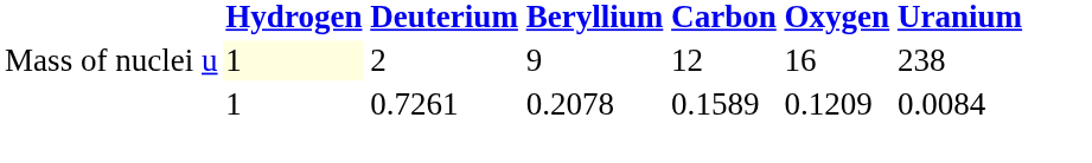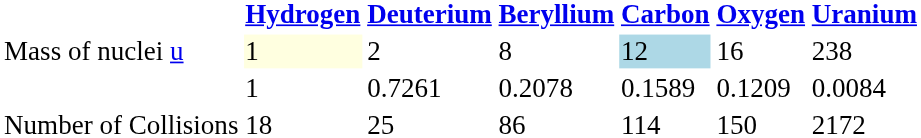 <table class="table">
 <tr>
 <th></th>
 <th><a href='#'>Hydrogen</a></th>
 <th><a href='#'>Deuterium</a></th>
 <th><a href='#'>Beryllium</a></th>
 <th><a href='#'>Carbon</a></th>
 <th><a href='#'>Oxygen</a></th>
 <th><a href='#'>Uranium</a></th>
 </tr>
 <tr>
 <td>Mass of nuclei <a href='#'>u</a></td>
 <td style="background: lightyellow;">1</td>
 <td>2</td>
-<td>9</td>
-<td>12</td>
+<td>8</td>
+<td style="background: lightblue;">12</td>
 <td>16</td>
 <td>238</td>
 </tr>
 <tr>
 <td></td>
 <td>1</td>
 <td>0.7261</td>
 <td>0.2078</td>
 <td>0.1589</td>
 <td>0.1209</td>
 <td>0.0084</td>
 </tr>
+<tr>
+<td>Number of Collisions</td>
+<td>18</td>
+<td>25</td>
+<td>86</td>
+<td>114</td>
+<td>150</td>
+<td>2172</td>
+</tr>
 </table>
